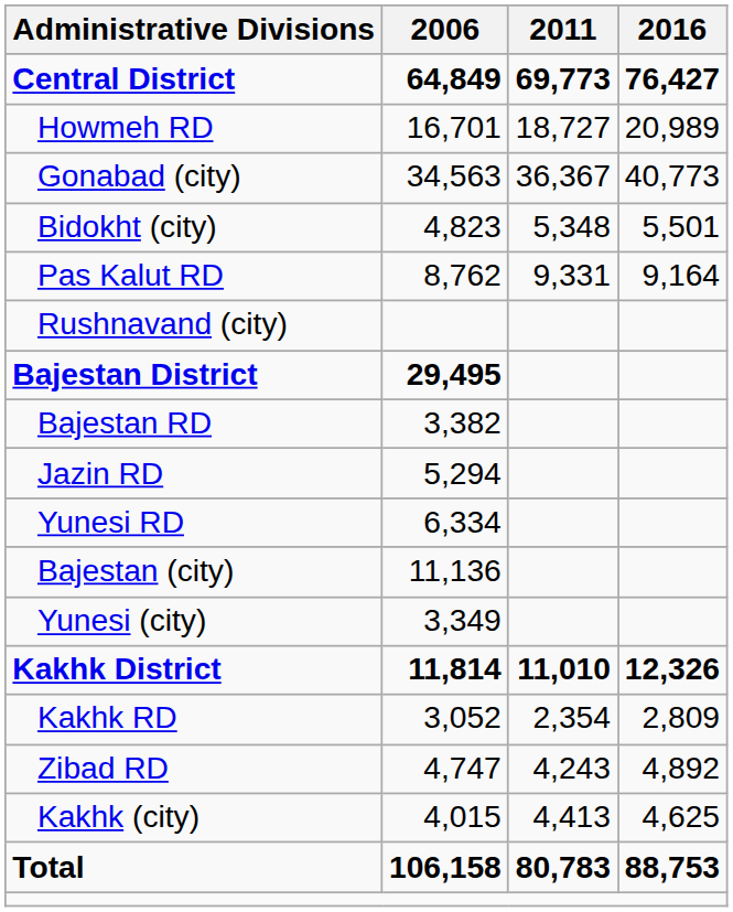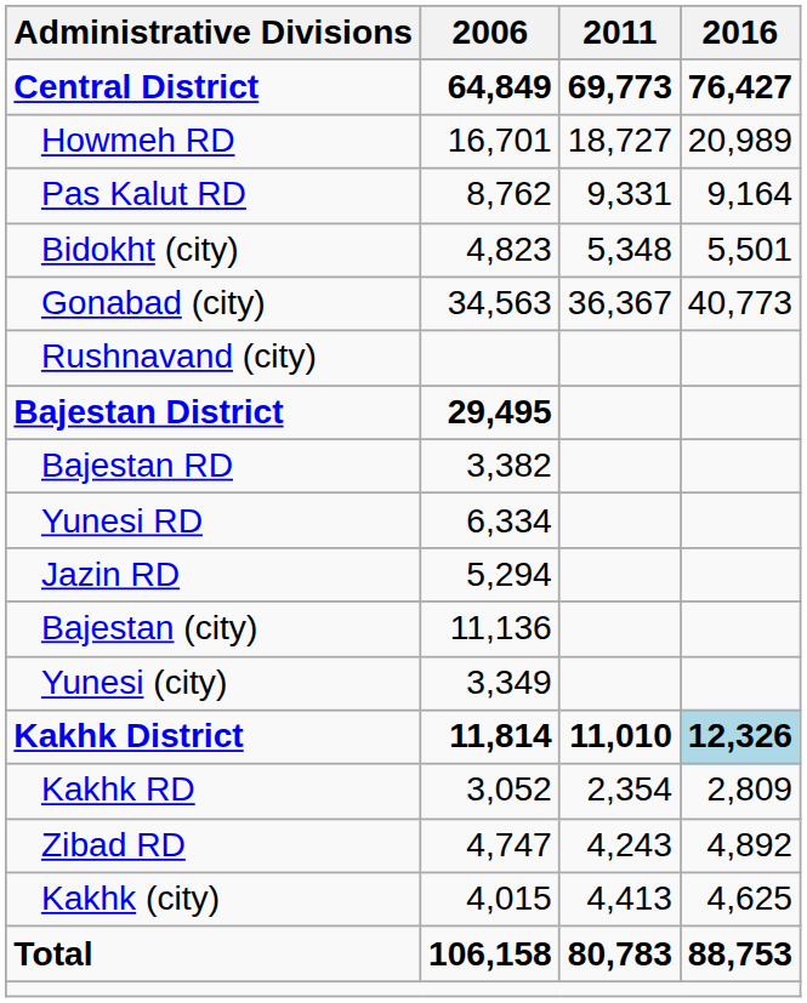 <table class="wikitable">
 <tr>
 <th>Administrative Divisions</th>
 <th>2006</th>
 <th>2011</th>
 <th>2016</th>
 </tr>
 <tr>
 <td><strong><a href='#'>Central District</a></strong></td>
 <td style="text-align: right;"><strong>64,849</strong></td>
 <td style="text-align: right;"><strong>69,773</strong></td>
 <td style="text-align: right;"><strong>76,427</strong></td>
 </tr>
 <tr>
 <td style="padding-left: 1em;"><a href='#'>Howmeh RD</a></td>
 <td style="text-align: right;">16,701</td>
 <td style="text-align: right;">18,727</td>
 <td style="text-align: right;">20,989</td>
 </tr>
 <tr>
-<td style="padding-left: 1em;"><a href='#'>Gonabad</a> (city)</td>
-<td style="text-align: right;">34,563</td>
-<td style="text-align: right;">36,367</td>
-<td style="text-align: right;">40,773</td>
+<td style="padding-left: 1em;"><a href='#'>Pas Kalut RD</a></td>
+<td style="text-align: right;">8,762</td>
+<td style="text-align: right;">9,331</td>
+<td style="text-align: right;">9,164</td>
 </tr>
 <tr>
 <td style="padding-left: 1em;"><a href='#'>Bidokht</a> (city)</td>
 <td style="text-align: right;">4,823</td>
 <td style="text-align: right;">5,348</td>
 <td style="text-align: right;">5,501</td>
 </tr>
 <tr>
-<td style="padding-left: 1em;"><a href='#'>Pas Kalut RD</a></td>
-<td style="text-align: right;">8,762</td>
-<td style="text-align: right;">9,331</td>
-<td style="text-align: right;">9,164</td>
+<td style="padding-left: 1em;"><a href='#'>Gonabad</a> (city)</td>
+<td style="text-align: right;">34,563</td>
+<td style="text-align: right;">36,367</td>
+<td style="text-align: right;">40,773</td>
 </tr>
 <tr>
 <td style="padding-left: 1em;"><a href='#'>Rushnavand</a> (city)</td>
 <td style="text-align: right;"></td>
 <td style="text-align: right;"></td>
 <td style="text-align: right;"></td>
 </tr>
 <tr>
 <td><strong><a href='#'>Bajestan District</a></strong></td>
 <td style="text-align: right;"><strong>29,495</strong></td>
 <td style="text-align: right;"></td>
 <td style="text-align: right;"></td>
 </tr>
 <tr>
 <td style="padding-left: 1em;"><a href='#'>Bajestan RD</a></td>
 <td style="text-align: right;">3,382</td>
 <td style="text-align: right;"></td>
 <td style="text-align: right;"></td>
 </tr>
 <tr>
-<td style="padding-left: 1em;"><a href='#'>Jazin RD</a></td>
-<td style="text-align: right;">5,294</td>
+<td style="padding-left: 1em;"><a href='#'>Yunesi RD</a></td>
+<td style="text-align: right;">6,334</td>
 <td style="text-align: right;"></td>
 <td style="text-align: right;"></td>
 </tr>
 <tr>
-<td style="padding-left: 1em;"><a href='#'>Yunesi RD</a></td>
-<td style="text-align: right;">6,334</td>
+<td style="padding-left: 1em;"><a href='#'>Jazin RD</a></td>
+<td style="text-align: right;">5,294</td>
 <td style="text-align: right;"></td>
 <td style="text-align: right;"></td>
 </tr>
 <tr>
 <td style="padding-left: 1em;"><a href='#'>Bajestan</a> (city)</td>
 <td style="text-align: right;">11,136</td>
 <td style="text-align: right;"></td>
 <td style="text-align: right;"></td>
 </tr>
 <tr>
 <td style="padding-left: 1em;"><a href='#'>Yunesi</a> (city)</td>
 <td style="text-align: right;">3,349</td>
 <td style="text-align: right;"></td>
 <td style="text-align: right;"></td>
 </tr>
 <tr>
 <td><strong><a href='#'>Kakhk District</a></strong></td>
 <td style="text-align: right;"><strong>11,814</strong></td>
 <td style="text-align: right;"><strong>11,010</strong></td>
-<td style="text-align: right;"><strong>12,326</strong></td>
+<td style="background: lightblue; text-align: right;"><strong>12,326</strong></td>
 </tr>
 <tr>
 <td style="padding-left: 1em;"><a href='#'>Kakhk RD</a></td>
 <td style="text-align: right;">3,052</td>
 <td style="text-align: right;">2,354</td>
 <td style="text-align: right;">2,809</td>
 </tr>
 <tr>
 <td style="padding-left: 1em;"><a href='#'>Zibad RD</a></td>
 <td style="text-align: right;">4,747</td>
 <td style="text-align: right;">4,243</td>
 <td style="text-align: right;">4,892</td>
 </tr>
 <tr>
 <td style="padding-left: 1em;"><a href='#'>Kakhk</a> (city)</td>
 <td style="text-align: right;">4,015</td>
 <td style="text-align: right;">4,413</td>
 <td style="text-align: right;">4,625</td>
 </tr>
 <tr>
 <td><strong>Total</strong></td>
 <td style="text-align: right;"><strong>106,158</strong></td>
 <td style="text-align: right;"><strong>80,783</strong></td>
 <td style="text-align: right;"><strong>88,753</strong></td>
 </tr>
 <tr>
 <td colspan=4></td>
 </tr>
 </table>
